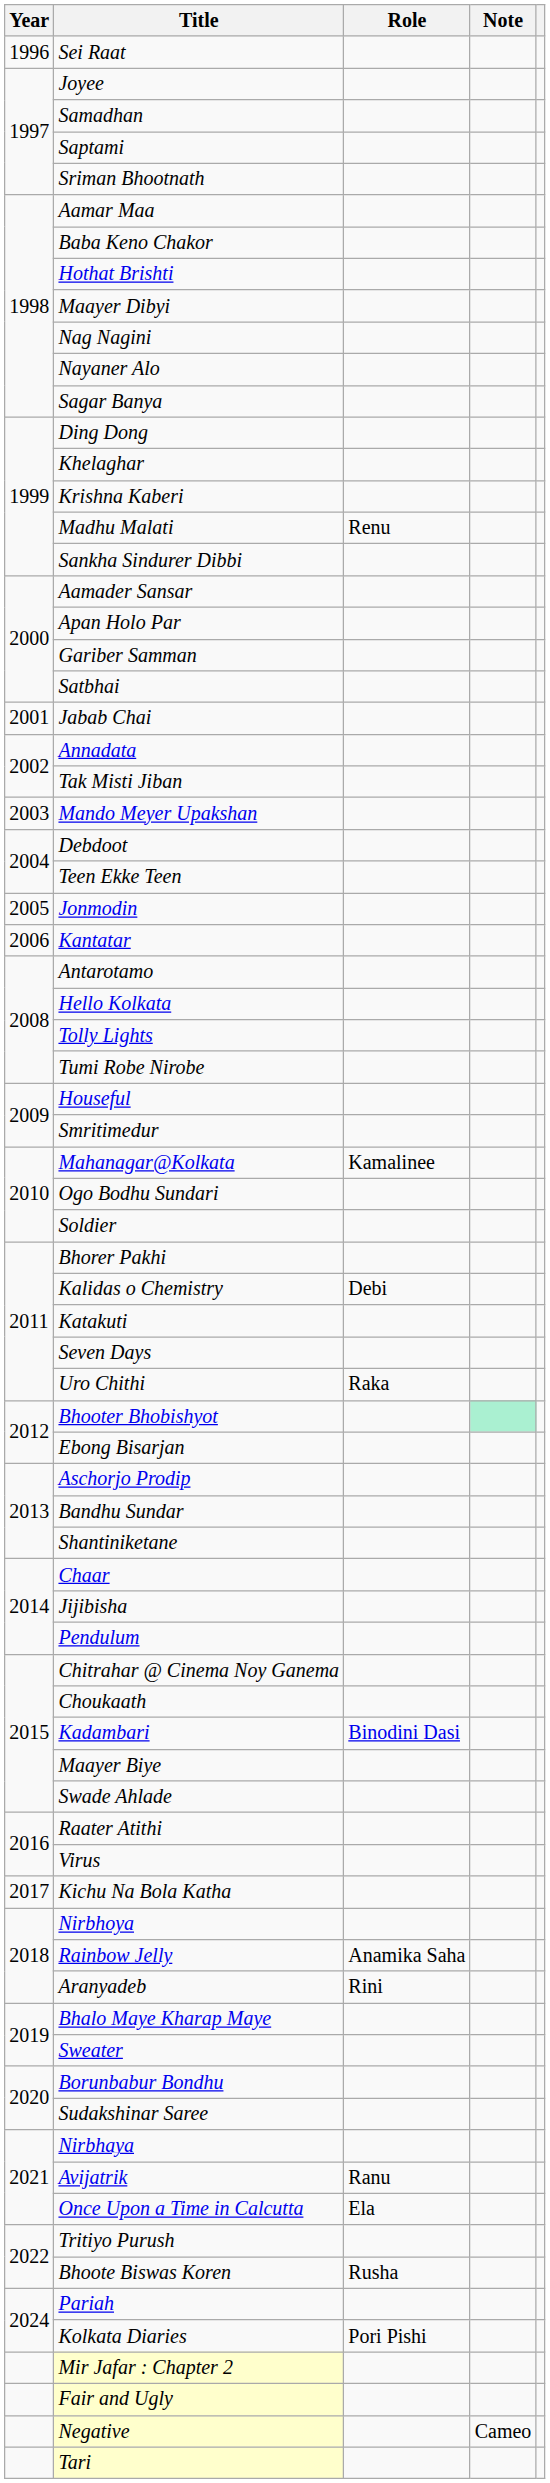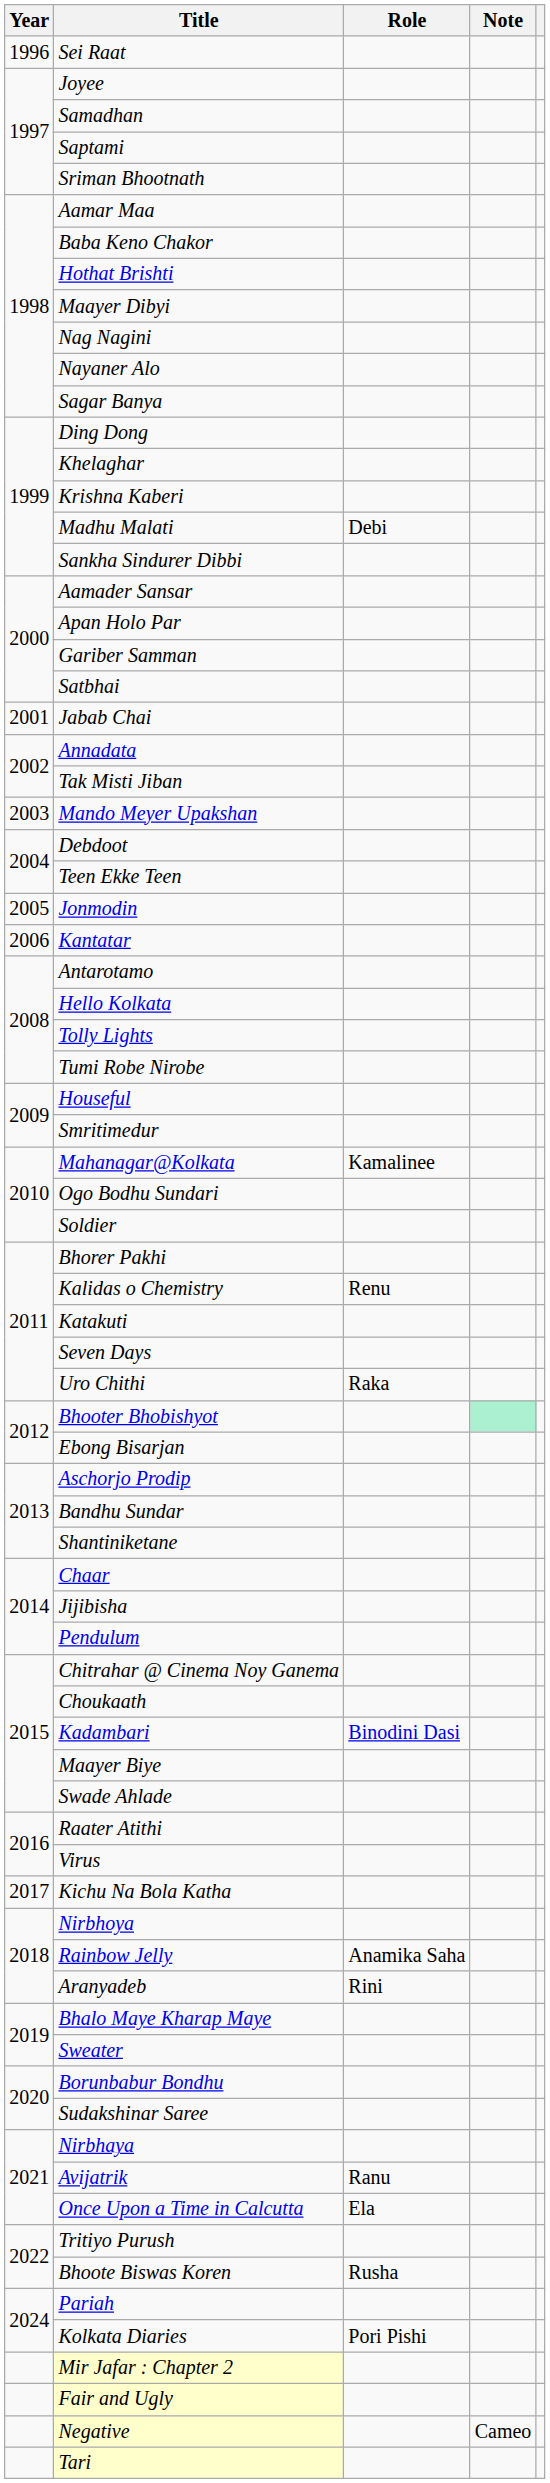 <table class="wikitable">
 <tr>
 <th>Year</th>
 <th>Title</th>
 <th>Role</th>
 <th>Note</th>
 <th></th>
 </tr>
 <tr>
 <td>1996</td>
 <td><em>Sei Raat</em></td>
 <td></td>
 <td></td>
 <td></td>
 </tr>
 <tr>
 <td rowspan="4">1997</td>
 <td><em>Joyee</em></td>
 <td></td>
 <td></td>
 <td></td>
 </tr>
 <tr>
 <td><em>Samadhan</em></td>
 <td></td>
 <td></td>
 <td></td>
 </tr>
 <tr>
 <td><em>Saptami</em></td>
 <td></td>
 <td></td>
 <td></td>
 </tr>
 <tr>
 <td><em>Sriman Bhootnath</em></td>
 <td></td>
 <td></td>
 <td></td>
 </tr>
 <tr>
 <td rowspan="7">1998</td>
 <td><em>Aamar Maa</em></td>
 <td></td>
 <td></td>
 <td></td>
 </tr>
 <tr>
 <td><em>Baba Keno Chakor</em></td>
 <td></td>
 <td></td>
 <td></td>
 </tr>
 <tr>
 <td><em><a href='#'>Hothat Brishti</a></em></td>
 <td></td>
 <td></td>
 <td></td>
 </tr>
 <tr>
 <td><em>Maayer Dibyi</em></td>
 <td></td>
 <td></td>
 <td></td>
 </tr>
 <tr>
 <td><em>Nag Nagini</em></td>
 <td></td>
 <td></td>
 <td></td>
 </tr>
 <tr>
 <td><em>Nayaner Alo</em></td>
 <td></td>
 <td></td>
 <td></td>
 </tr>
 <tr>
 <td><em>Sagar Banya</em></td>
 <td></td>
 <td></td>
 <td></td>
 </tr>
 <tr>
 <td rowspan="5">1999</td>
 <td><em>Ding Dong</em></td>
 <td></td>
 <td></td>
 <td></td>
 </tr>
 <tr>
 <td><em>Khelaghar</em></td>
 <td></td>
 <td></td>
 <td></td>
 </tr>
 <tr>
 <td><em>Krishna Kaberi</em></td>
 <td></td>
 <td></td>
 <td></td>
 </tr>
 <tr>
 <td><em>Madhu Malati</em></td>
-<td>Renu</td>
+<td>Debi</td>
 <td></td>
 <td></td>
 </tr>
 <tr>
 <td><em>Sankha Sindurer Dibbi</em></td>
 <td></td>
 <td></td>
 <td></td>
 </tr>
 <tr>
 <td rowspan="4">2000</td>
 <td><em>Aamader Sansar</em></td>
 <td></td>
 <td></td>
 <td></td>
 </tr>
 <tr>
 <td><em>Apan Holo Par</em></td>
 <td></td>
 <td></td>
 <td></td>
 </tr>
 <tr>
 <td><em>Gariber Samman</em></td>
 <td></td>
 <td></td>
 <td></td>
 </tr>
 <tr>
 <td><em>Satbhai</em></td>
 <td></td>
 <td></td>
 <td></td>
 </tr>
 <tr>
 <td>2001</td>
 <td><em>Jabab Chai</em></td>
 <td></td>
 <td></td>
 <td></td>
 </tr>
 <tr>
 <td rowspan="2">2002</td>
 <td><em><a href='#'>Annadata</a></em></td>
 <td></td>
 <td></td>
 <td></td>
 </tr>
 <tr>
 <td><em>Tak Misti Jiban</em></td>
 <td></td>
 <td></td>
 <td></td>
 </tr>
 <tr>
 <td>2003</td>
 <td><em><a href='#'>Mando Meyer Upakshan</a></em></td>
 <td></td>
 <td></td>
 <td></td>
 </tr>
 <tr>
 <td rowspan="2">2004</td>
 <td><em>Debdoot</em></td>
 <td></td>
 <td></td>
 <td></td>
 </tr>
 <tr>
 <td><em>Teen Ekke Teen</em></td>
 <td></td>
 <td></td>
 <td></td>
 </tr>
 <tr>
 <td>2005</td>
 <td><em><a href='#'>Jonmodin</a></em></td>
 <td></td>
 <td></td>
 <td></td>
 </tr>
 <tr>
 <td>2006</td>
 <td><em><a href='#'>Kantatar</a></em></td>
 <td></td>
 <td></td>
 <td></td>
 </tr>
 <tr>
 <td rowspan="4">2008</td>
 <td><em>Antarotamo</em></td>
 <td></td>
 <td></td>
 <td></td>
 </tr>
 <tr>
 <td><em><a href='#'>Hello Kolkata</a></em></td>
 <td></td>
 <td></td>
 <td></td>
 </tr>
 <tr>
 <td><em><a href='#'>Tolly Lights</a></em></td>
 <td></td>
 <td></td>
 <td></td>
 </tr>
 <tr>
 <td><em>Tumi Robe Nirobe</em></td>
 <td></td>
 <td></td>
 <td></td>
 </tr>
 <tr>
 <td rowspan="2">2009</td>
 <td><em><a href='#'>Houseful</a></em></td>
 <td></td>
 <td></td>
 <td></td>
 </tr>
 <tr>
 <td><em>Smritimedur</em></td>
 <td></td>
 <td></td>
 <td></td>
 </tr>
 <tr>
 <td rowspan="3">2010</td>
 <td><em><a href='#'>Mahanagar@Kolkata</a></em></td>
 <td>Kamalinee</td>
 <td></td>
 <td></td>
 </tr>
 <tr>
 <td><em>Ogo Bodhu Sundari</em></td>
 <td></td>
 <td></td>
 <td></td>
 </tr>
 <tr>
 <td><em>Soldier</em></td>
 <td></td>
 <td></td>
 <td></td>
 </tr>
 <tr>
 <td rowspan="5">2011</td>
 <td><em>Bhorer Pakhi</em></td>
 <td></td>
 <td></td>
 <td></td>
 </tr>
 <tr>
 <td><em>Kalidas o Chemistry</em></td>
-<td>Debi</td>
+<td>Renu</td>
 <td></td>
 <td></td>
 </tr>
 <tr>
 <td><em>Katakuti</em></td>
 <td></td>
 <td></td>
 <td></td>
 </tr>
 <tr>
 <td><em>Seven Days</em></td>
 <td></td>
 <td></td>
 <td></td>
 </tr>
 <tr>
 <td><em>Uro Chithi</em></td>
 <td>Raka</td>
 <td></td>
 <td></td>
 </tr>
 <tr>
 <td rowspan="2">2012</td>
 <td><em><a href='#'>Bhooter Bhobishyot</a></em></td>
 <td></td>
 <td bgcolor=#AAF0D1></td>
 <td></td>
 </tr>
 <tr>
 <td><em>Ebong Bisarjan</em></td>
 <td></td>
 <td></td>
 <td></td>
 </tr>
 <tr>
 <td rowspan="3">2013</td>
 <td><em><a href='#'>Aschorjo Prodip</a></em></td>
 <td></td>
 <td></td>
 <td></td>
 </tr>
 <tr>
 <td><em>Bandhu Sundar</em></td>
 <td></td>
 <td></td>
 <td></td>
 </tr>
 <tr>
 <td><em>Shantiniketane</em></td>
 <td></td>
 <td></td>
 <td></td>
 </tr>
 <tr>
 <td rowspan="3">2014</td>
 <td><em><a href='#'>Chaar</a></em></td>
 <td></td>
 <td></td>
 <td></td>
 </tr>
 <tr>
 <td><em>Jijibisha</em></td>
 <td></td>
 <td></td>
 <td></td>
 </tr>
 <tr>
 <td><em><a href='#'>Pendulum</a></em></td>
 <td></td>
 <td></td>
 <td></td>
 </tr>
 <tr>
 <td rowspan="5">2015</td>
 <td><em>Chitrahar @ Cinema Noy Ganema</em></td>
 <td></td>
 <td></td>
 <td></td>
 </tr>
 <tr>
 <td><em>Choukaath</em></td>
 <td></td>
 <td></td>
 <td></td>
 </tr>
 <tr>
 <td><em><a href='#'>Kadambari</a></em></td>
 <td><a href='#'>Binodini Dasi</a></td>
 <td></td>
 <td></td>
 </tr>
 <tr>
 <td><em>Maayer Biye</em></td>
 <td></td>
 <td></td>
 <td></td>
 </tr>
 <tr>
 <td><em>Swade Ahlade</em></td>
 <td></td>
 <td></td>
 <td></td>
 </tr>
 <tr>
 <td rowspan="2">2016</td>
 <td><em>Raater Atithi</em></td>
 <td></td>
 <td></td>
 <td></td>
 </tr>
 <tr>
 <td><em>Virus</em></td>
 <td></td>
 <td></td>
 <td></td>
 </tr>
 <tr>
 <td>2017</td>
 <td><em>Kichu Na Bola Katha</em></td>
 <td></td>
 <td></td>
 <td></td>
 </tr>
 <tr>
 <td rowspan="3">2018</td>
 <td><em><a href='#'>Nirbhoya</a></em></td>
 <td></td>
 <td></td>
 <td></td>
 </tr>
 <tr>
 <td><em><a href='#'>Rainbow Jelly</a></em></td>
 <td>Anamika Saha</td>
 <td></td>
 <td></td>
 </tr>
 <tr>
 <td><em>Aranyadeb</em></td>
 <td>Rini</td>
 <td></td>
 <td></td>
 </tr>
 <tr>
 <td rowspan="2">2019</td>
 <td><em><a href='#'>Bhalo Maye Kharap Maye</a></em></td>
 <td></td>
 <td></td>
 <td></td>
 </tr>
 <tr>
 <td><em><a href='#'>Sweater</a></em></td>
 <td></td>
 <td></td>
 <td></td>
 </tr>
 <tr>
 <td rowspan="2">2020</td>
 <td><em><a href='#'>Borunbabur Bondhu</a></em></td>
 <td></td>
 <td></td>
 <td></td>
 </tr>
 <tr>
 <td><em>Sudakshinar Saree</em></td>
 <td></td>
 <td></td>
 <td></td>
 </tr>
 <tr>
 <td rowspan="3">2021</td>
 <td><em><a href='#'>Nirbhaya</a></em></td>
 <td></td>
 <td></td>
 <td></td>
 </tr>
 <tr>
 <td><em><a href='#'>Avijatrik</a></em></td>
 <td>Ranu</td>
 <td></td>
 <td></td>
 </tr>
 <tr>
 <td><em><a href='#'>Once Upon a Time in Calcutta</a></em></td>
 <td>Ela</td>
 <td></td>
 <td></td>
 </tr>
 <tr>
 <td rowspan="2">2022</td>
 <td><em>Tritiyo Purush</em></td>
 <td></td>
 <td></td>
 <td></td>
 </tr>
 <tr>
 <td><em>Bhoote Biswas Koren</em></td>
 <td>Rusha</td>
 <td></td>
 <td></td>
 </tr>
 <tr>
 <td rowspan="2">2024</td>
 <td><em><a href='#'>Pariah</a></em></td>
 <td></td>
 <td></td>
 <td></td>
 </tr>
 <tr>
 <td><em>Kolkata Diaries</em></td>
 <td>Pori Pishi</td>
 <td></td>
 <td></td>
 </tr>
 <tr>
 <td></td>
 <td style="background:#ffc;"><em>Mir Jafar : Chapter 2</em> </td>
 <td></td>
 <td></td>
 <td></td>
 </tr>
 <tr>
 <td></td>
 <td style="background:#ffc;"><em>Fair and Ugly</em> </td>
 <td></td>
 <td></td>
 <td></td>
 </tr>
 <tr>
 <td></td>
 <td style="background:#ffc;"><em>Negative</em> </td>
 <td></td>
 <td>Cameo</td>
 <td></td>
 </tr>
 <tr>
 <td></td>
 <td style="background:#ffc;"><em>Tari</em> </td>
 <td></td>
 <td></td>
 <td></td>
 </tr>
 </table>
